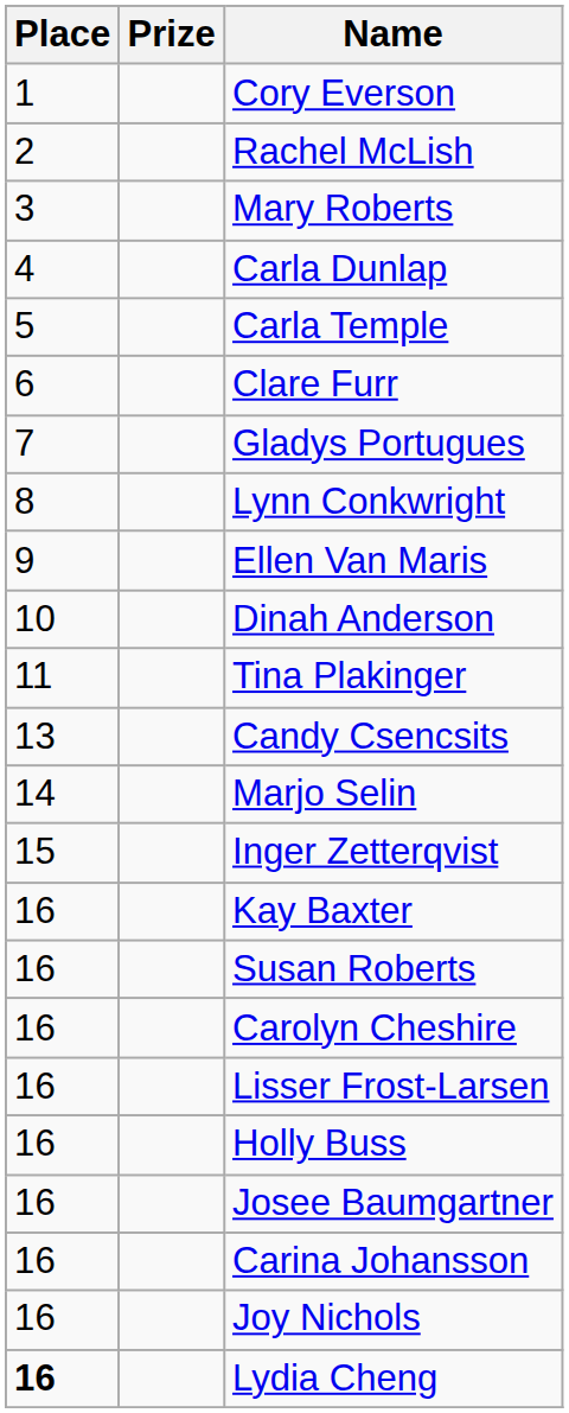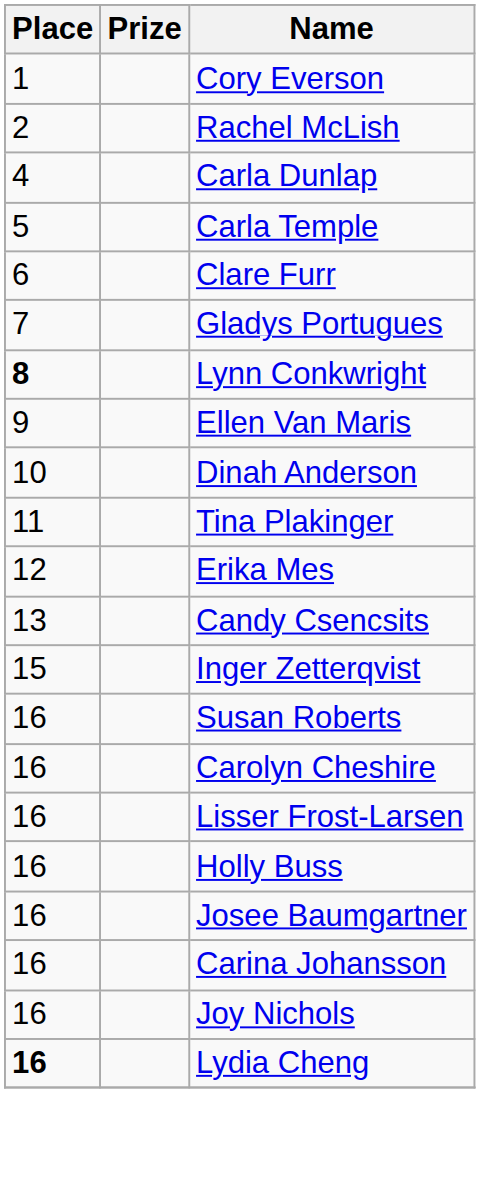 <table class="wikitable">
 <tr>
 <th>Place</th>
 <th>Prize</th>
 <th>Name</th>
 </tr>
 <tr>
 <td>1</td>
 <td></td>
 <td> <a href='#'>Cory Everson</a></td>
 </tr>
 <tr>
 <td>2</td>
 <td></td>
 <td> <a href='#'>Rachel McLish</a></td>
-</tr>
-<tr>
-<td>3</td>
-<td></td>
-<td> <a href='#'>Mary Roberts</a></td>
 </tr>
 <tr>
 <td>4</td>
 <td></td>
 <td> <a href='#'>Carla Dunlap</a></td>
 </tr>
 <tr>
 <td>5</td>
 <td></td>
 <td> <a href='#'>Carla Temple</a></td>
 </tr>
 <tr>
 <td>6</td>
 <td></td>
 <td> <a href='#'>Clare Furr</a></td>
 </tr>
 <tr>
 <td>7</td>
 <td></td>
 <td> <a href='#'>Gladys Portugues</a></td>
 </tr>
 <tr>
-<td>8</td>
+<td><strong>8</strong></td>
 <td></td>
 <td> <a href='#'>Lynn Conkwright</a></td>
 </tr>
 <tr>
 <td>9</td>
 <td></td>
 <td> <a href='#'>Ellen Van Maris</a></td>
 </tr>
 <tr>
 <td>10</td>
 <td></td>
 <td> <a href='#'>Dinah Anderson</a></td>
 </tr>
 <tr>
 <td>11</td>
 <td></td>
 <td> <a href='#'>Tina Plakinger</a></td>
 </tr>
 <tr>
+<td>12</td>
+<td></td>
+<td> <a href='#'>Erika Mes</a></td>
+</tr>
+<tr>
 <td>13</td>
 <td></td>
 <td> <a href='#'>Candy Csencsits</a></td>
 </tr>
 <tr>
-<td>14</td>
-<td></td>
-<td> <a href='#'>Marjo Selin</a></td>
-</tr>
-<tr>
 <td>15</td>
 <td></td>
 <td> <a href='#'>Inger Zetterqvist</a></td>
-</tr>
-<tr>
-<td>16</td>
-<td></td>
-<td> <a href='#'>Kay Baxter</a></td>
 </tr>
 <tr>
 <td>16</td>
 <td></td>
 <td> <a href='#'>Susan Roberts</a></td>
 </tr>
 <tr>
 <td>16</td>
 <td></td>
 <td> <a href='#'>Carolyn Cheshire</a></td>
 </tr>
 <tr>
 <td>16</td>
 <td></td>
 <td> <a href='#'>Lisser Frost-Larsen</a></td>
 </tr>
 <tr>
 <td>16</td>
 <td></td>
 <td> <a href='#'>Holly Buss</a></td>
 </tr>
 <tr>
 <td>16</td>
 <td></td>
 <td> <a href='#'>Josee Baumgartner</a></td>
 </tr>
 <tr>
 <td>16</td>
 <td></td>
 <td> <a href='#'>Carina Johansson</a></td>
 </tr>
 <tr>
 <td>16</td>
 <td></td>
 <td> <a href='#'>Joy Nichols</a></td>
 </tr>
 <tr>
 <td><strong>16</strong></td>
 <td></td>
 <td> <a href='#'>Lydia Cheng</a></td>
 </tr>
 <tr>
 </tr>
 </table>
